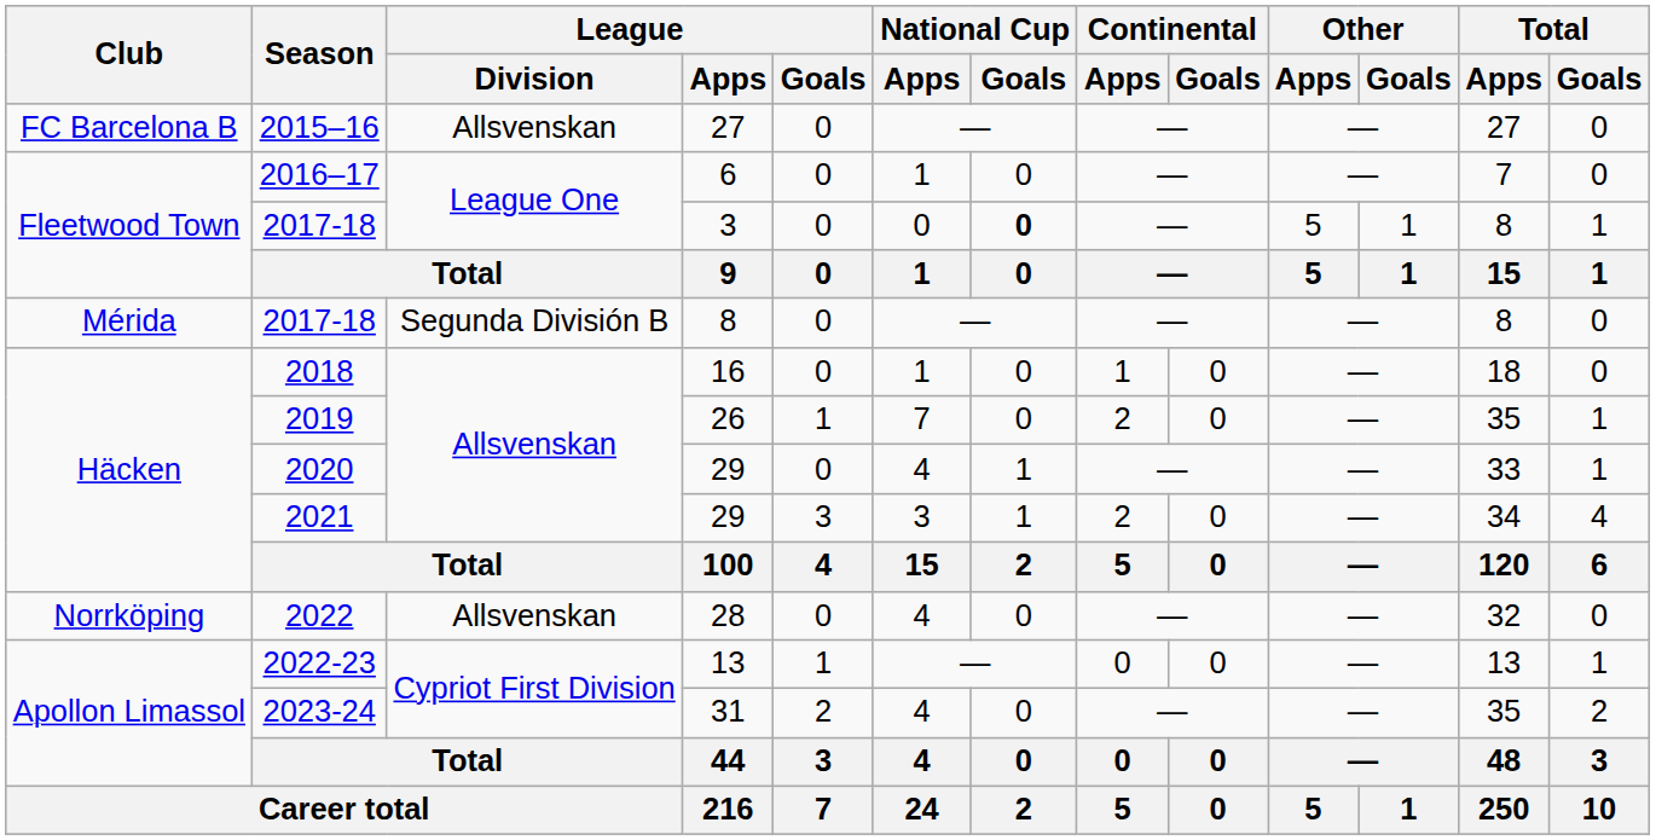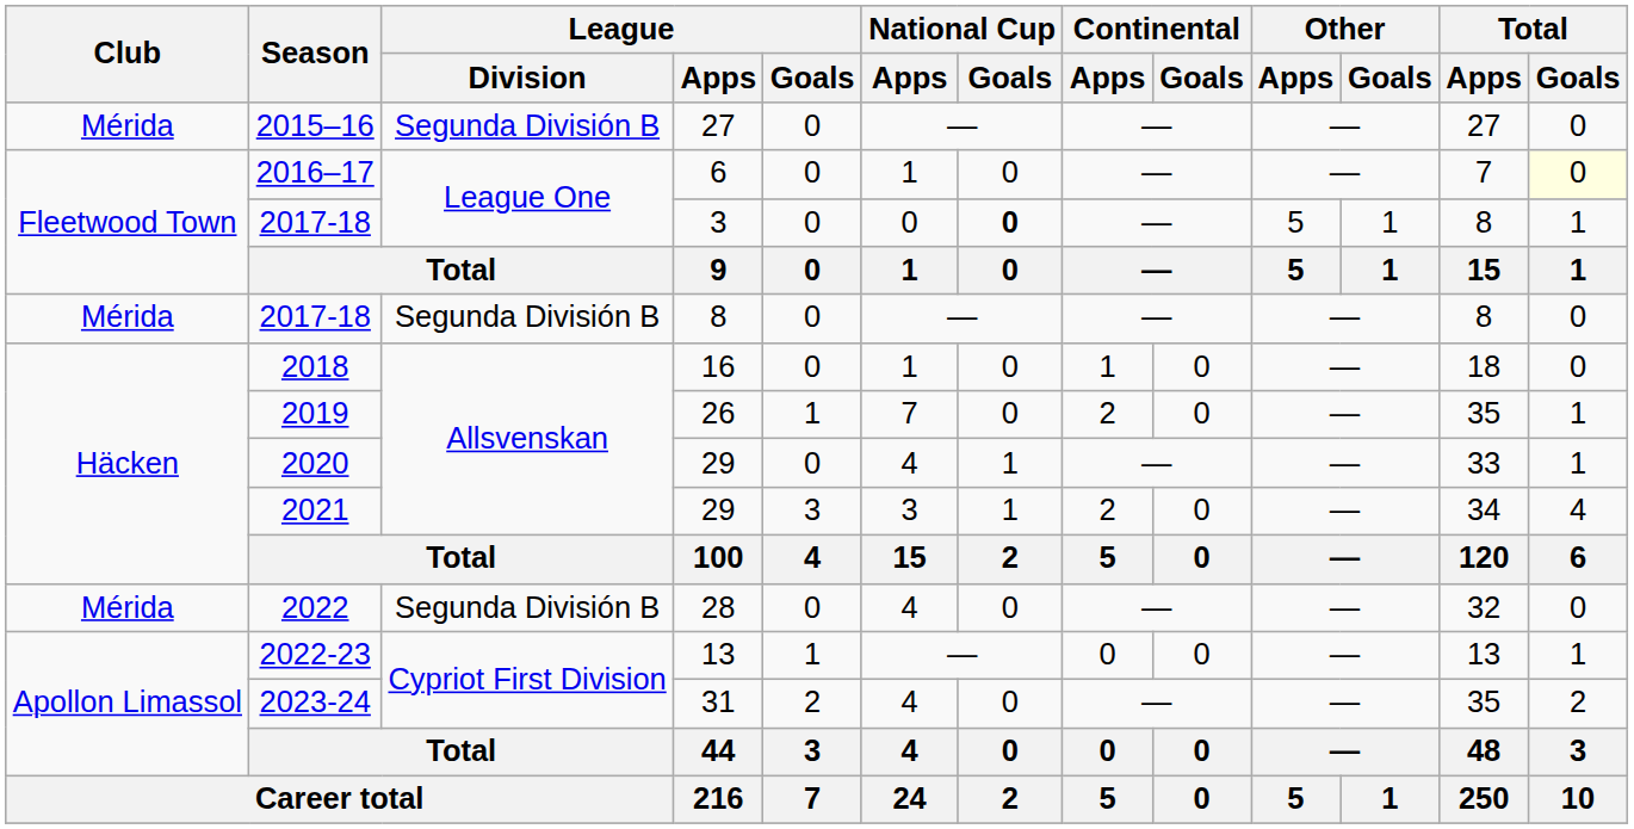 <table class="wikitable" style="text-align:center;">
 <tr>
 <th rowspan="2">Club</th>
 <th rowspan="2">Season</th>
 <th colspan="3">League</th>
 <th colspan="2">National Cup</th>
 <th colspan="2">Continental</th>
 <th colspan="2">Other</th>
 <th colspan="2">Total</th>
 </tr>
 <tr>
 <th>Division</th>
 <th>Apps</th>
 <th>Goals</th>
 <th>Apps</th>
 <th>Goals</th>
 <th>Apps</th>
 <th>Goals</th>
 <th>Apps</th>
 <th>Goals</th>
 <th>Apps</th>
 <th>Goals</th>
 </tr>
 <tr>
-<td><a href='#'>FC Barcelona B</a></td>
+<td><a href='#'>Mérida</a></td>
 <td><a href='#'>2015–16</a></td>
-<td>Allsvenskan</td>
+<td><a href='#'>Segunda División B</a></td>
 <td>27</td>
 <td>0</td>
 <td colspan="2">—</td>
 <td colspan="2">—</td>
 <td colspan="2">—</td>
 <td>27</td>
 <td>0</td>
 </tr>
 <tr>
 <td rowspan="3"><a href='#'>Fleetwood Town</a></td>
 <td><a href='#'>2016–17</a></td>
 <td rowspan="2"><a href='#'>League One</a></td>
 <td>6</td>
 <td>0</td>
 <td>1</td>
 <td>0</td>
 <td colspan="2">—</td>
 <td colspan="2">—</td>
 <td>7</td>
-<td>0</td>
+<td style="background: lightyellow;">0</td>
 </tr>
 <tr>
 <td><a href='#'>2017-18</a></td>
 <td>3</td>
 <td>0</td>
 <td>0</td>
 <td><strong>0</strong></td>
 <td colspan="2">—</td>
 <td>5</td>
 <td>1</td>
 <td>8</td>
 <td>1</td>
 </tr>
 <tr>
 <th colspan="2">Total</th>
 <th>9</th>
 <th>0</th>
 <th>1</th>
 <th>0</th>
 <th colspan="2">—</th>
 <th>5</th>
 <th>1</th>
 <th>15</th>
 <th>1</th>
 </tr>
 <tr>
 <td><a href='#'>Mérida</a></td>
 <td><a href='#'>2017-18</a></td>
 <td>Segunda División B</td>
 <td>8</td>
 <td>0</td>
 <td colspan="2">—</td>
 <td colspan="2">—</td>
 <td colspan="2">—</td>
 <td>8</td>
 <td>0</td>
 </tr>
 <tr>
 <td rowspan="5"><a href='#'>Häcken</a></td>
 <td><a href='#'>2018</a></td>
 <td rowspan="4"><a href='#'>Allsvenskan</a></td>
 <td>16</td>
 <td>0</td>
 <td>1</td>
 <td>0</td>
 <td>1</td>
 <td>0</td>
 <td colspan="2">—</td>
 <td>18</td>
 <td>0</td>
 </tr>
 <tr>
 <td><a href='#'>2019</a></td>
 <td>26</td>
 <td>1</td>
 <td>7</td>
 <td>0</td>
 <td>2</td>
 <td>0</td>
 <td colspan="2">—</td>
 <td>35</td>
 <td>1</td>
 </tr>
 <tr>
 <td><a href='#'>2020</a></td>
 <td>29</td>
 <td>0</td>
 <td>4</td>
 <td>1</td>
 <td colspan="2">—</td>
 <td colspan="2">—</td>
 <td>33</td>
 <td>1</td>
 </tr>
 <tr>
 <td><a href='#'>2021</a></td>
 <td>29</td>
 <td>3</td>
 <td>3</td>
 <td>1</td>
 <td>2</td>
 <td>0</td>
 <td colspan="2">—</td>
 <td>34</td>
 <td>4</td>
 </tr>
 <tr>
 <th colspan="2">Total</th>
 <th>100</th>
 <th>4</th>
 <th>15</th>
 <th>2</th>
 <th>5</th>
 <th>0</th>
 <th colspan="2">—</th>
 <th>120</th>
 <th>6</th>
 </tr>
 <tr>
-<td><a href='#'>Norrköping</a></td>
+<td><a href='#'>Mérida</a></td>
 <td><a href='#'>2022</a></td>
-<td>Allsvenskan</td>
+<td>Segunda División B</td>
 <td>28</td>
 <td>0</td>
 <td>4</td>
 <td>0</td>
 <td colspan="2">—</td>
 <td colspan="2">—</td>
 <td>32</td>
 <td>0</td>
 </tr>
 <tr>
 <td rowspan="3"><a href='#'>Apollon Limassol</a></td>
 <td><a href='#'>2022-23</a></td>
 <td rowspan="2"><a href='#'>Cypriot First Division</a></td>
 <td>13</td>
 <td>1</td>
 <td colspan="2">—</td>
 <td>0</td>
 <td>0</td>
 <td colspan="2">—</td>
 <td>13</td>
 <td>1</td>
 </tr>
 <tr>
 <td><a href='#'>2023-24</a></td>
 <td>31</td>
 <td>2</td>
 <td>4</td>
 <td>0</td>
 <td colspan="2">—</td>
 <td colspan="2">—</td>
 <td>35</td>
 <td>2</td>
 </tr>
 <tr>
 <th colspan="2">Total</th>
 <th>44</th>
 <th>3</th>
 <th>4</th>
 <th>0</th>
 <th>0</th>
 <th>0</th>
 <th colspan="2">—</th>
 <th>48</th>
 <th>3</th>
 </tr>
 <tr>
 <th colspan="3">Career total</th>
 <th>216</th>
 <th>7</th>
 <th>24</th>
 <th>2</th>
 <th>5</th>
 <th>0</th>
 <th>5</th>
 <th>1</th>
 <th>250</th>
 <th>10</th>
 </tr>
 </table>
